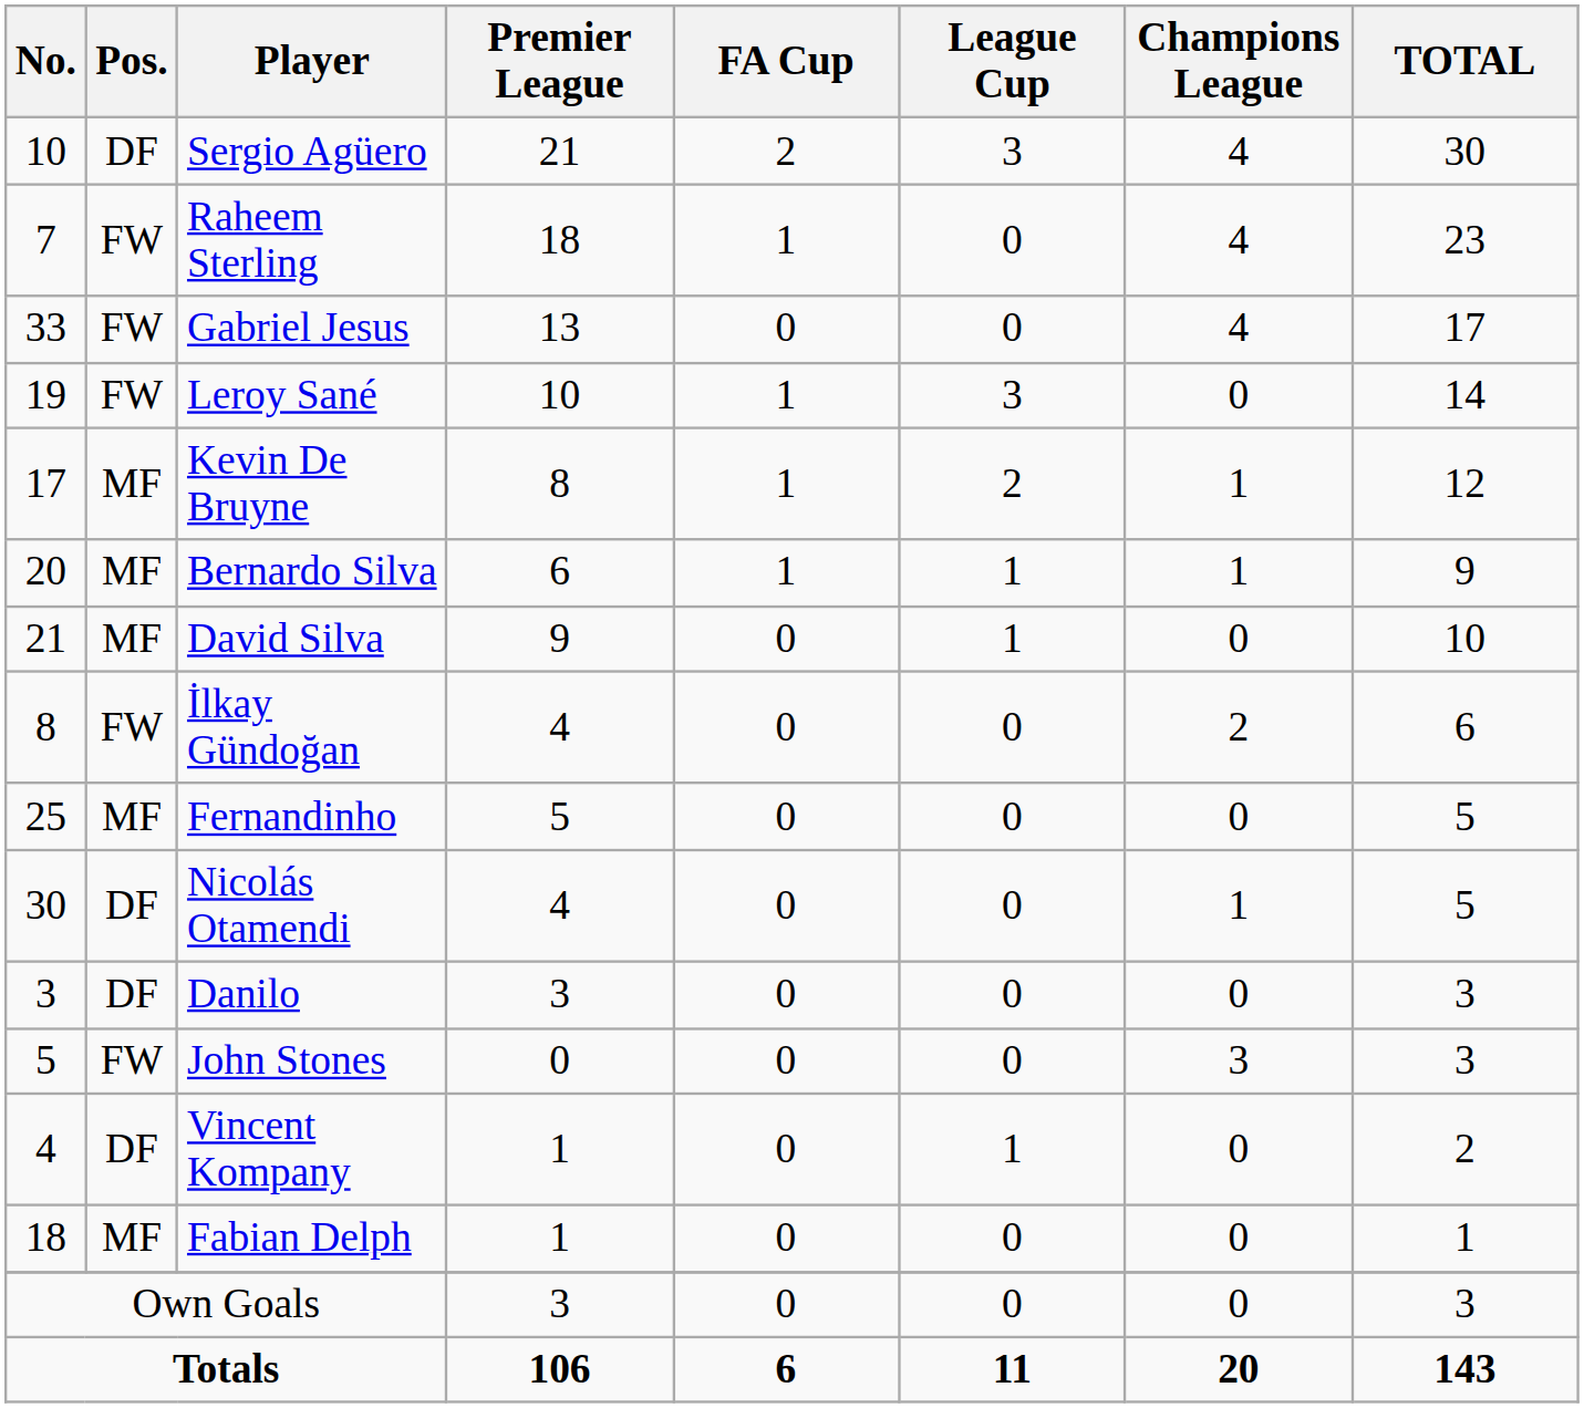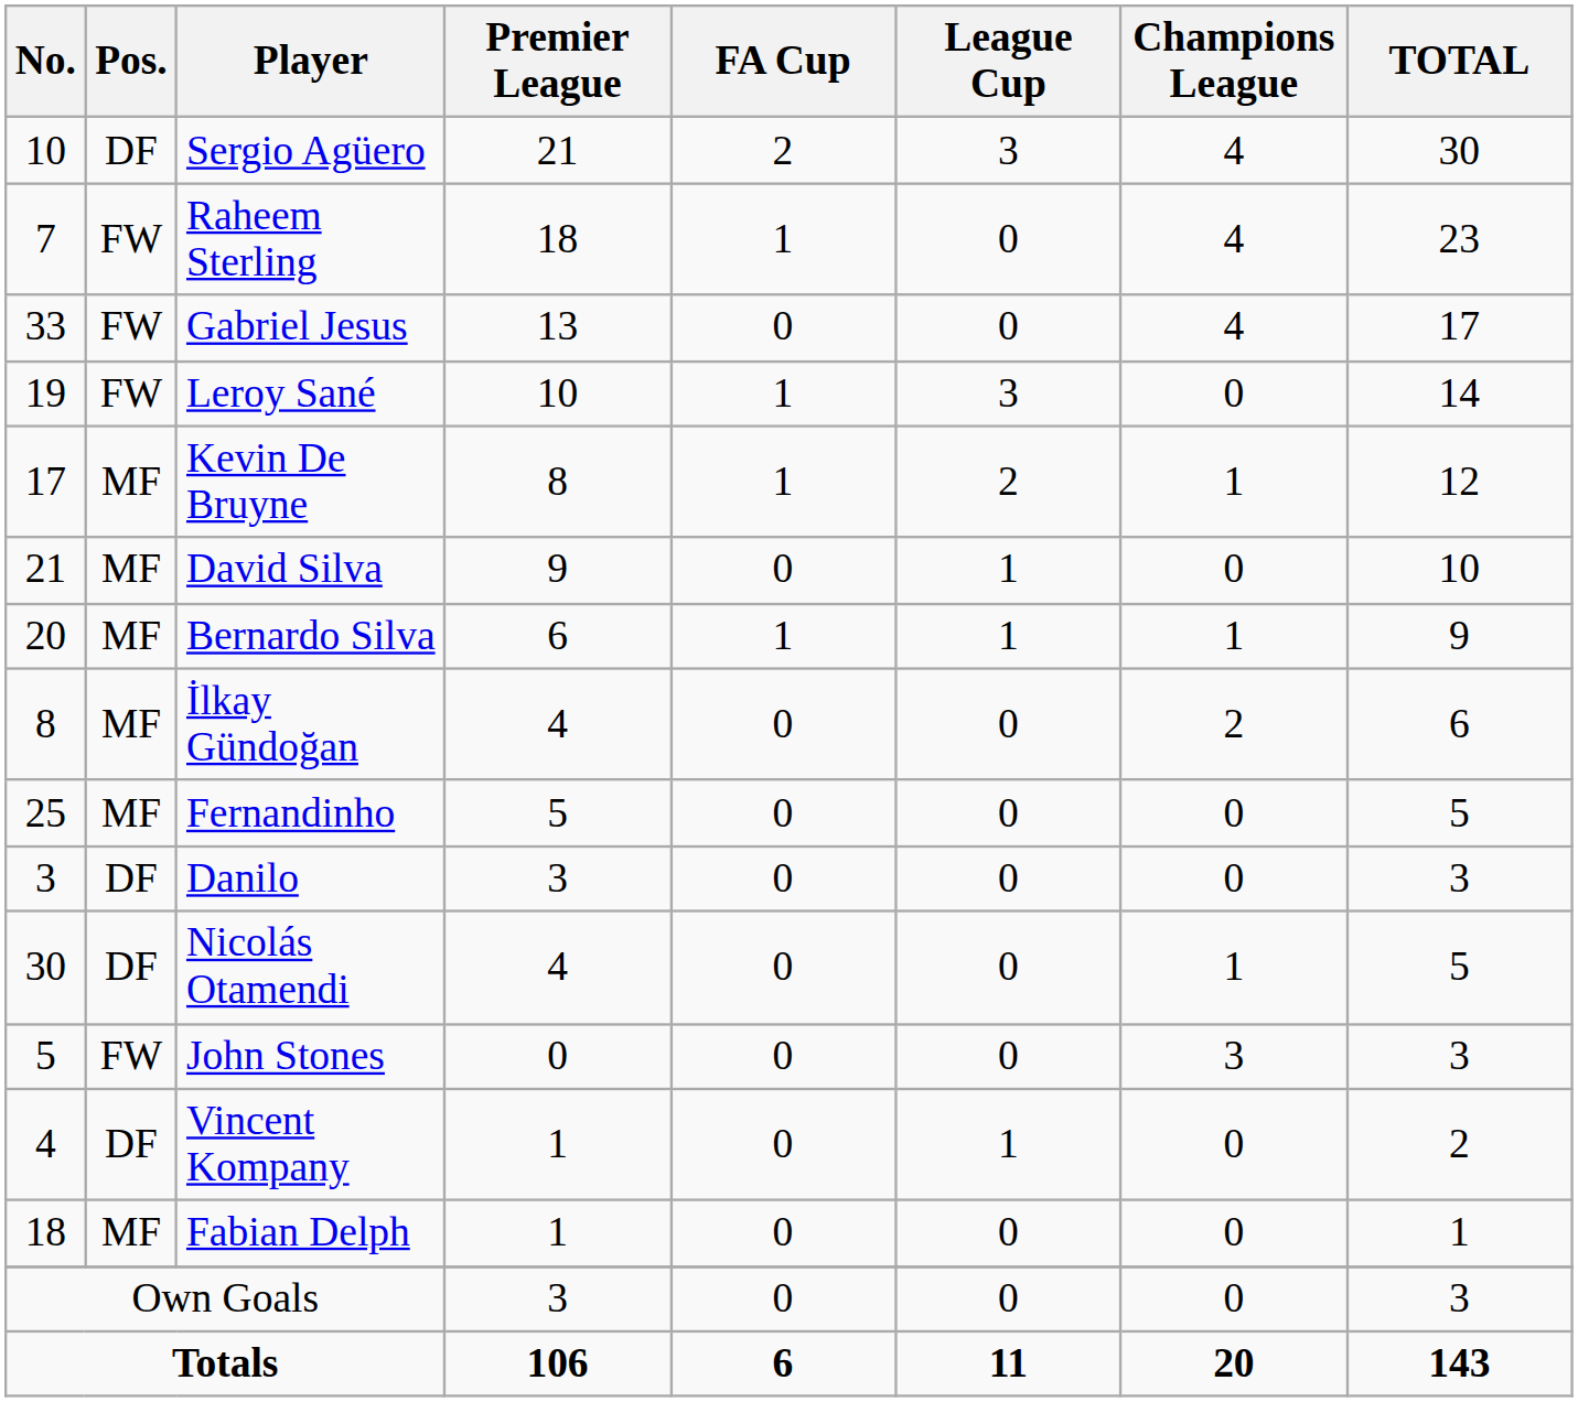 <table class="wikitable sortable alternance" style="text-align: center">
 <tr>
 <th>No.</th>
 <th>Pos.</th>
 <th>Player</th>
 <th width=80>Premier League</th>
 <th width=80>FA Cup</th>
 <th width=80>League Cup</th>
 <th width=80>Champions League</th>
 <th width=80>TOTAL</th>
 </tr>
 <tr>
 <td>10</td>
 <td>DF</td>
 <td align="left"> <a href='#'>Sergio Agüero</a></td>
 <td>21</td>
 <td>2</td>
 <td>3</td>
 <td>4</td>
 <td>30</td>
 </tr>
 <tr>
 <td>7</td>
 <td>FW</td>
 <td align="left"> <a href='#'>Raheem Sterling</a></td>
 <td>18</td>
 <td>1</td>
 <td>0</td>
 <td>4</td>
 <td>23</td>
 </tr>
 <tr>
 <td>33</td>
 <td>FW</td>
 <td align="left"> <a href='#'>Gabriel Jesus</a></td>
 <td>13</td>
 <td>0</td>
 <td>0</td>
 <td>4</td>
 <td>17</td>
 </tr>
 <tr>
 <td>19</td>
 <td>FW</td>
 <td align="left"> <a href='#'>Leroy Sané</a></td>
 <td>10</td>
 <td>1</td>
 <td>3</td>
 <td>0</td>
 <td>14</td>
 </tr>
 <tr>
 <td>17</td>
 <td>MF</td>
 <td align="left"> <a href='#'>Kevin De Bruyne</a></td>
 <td>8</td>
 <td>1</td>
 <td>2</td>
 <td>1</td>
 <td>12</td>
 </tr>
 <tr>
+<td>21</td>
+<td>MF</td>
+<td align="left"> <a href='#'>David Silva</a></td>
+<td>9</td>
+<td>0</td>
+<td>1</td>
+<td>0</td>
+<td>10</td>
+</tr>
+<tr>
 <td>20</td>
 <td>MF</td>
 <td align="left"> <a href='#'>Bernardo Silva</a></td>
 <td>6</td>
 <td>1</td>
 <td>1</td>
 <td>1</td>
 <td>9</td>
 </tr>
 <tr>
-<td>21</td>
+<td>8</td>
 <td>MF</td>
-<td align="left"> <a href='#'>David Silva</a></td>
-<td>9</td>
-<td>0</td>
-<td>1</td>
-<td>0</td>
-<td>10</td>
-</tr>
-<tr>
-<td>8</td>
-<td>FW</td>
 <td align="left"> <a href='#'>İlkay Gündoğan</a></td>
 <td>4</td>
 <td>0</td>
 <td>0</td>
 <td>2</td>
 <td>6</td>
 </tr>
 <tr>
 <td>25</td>
 <td>MF</td>
 <td align="left"> <a href='#'>Fernandinho</a></td>
 <td>5</td>
 <td>0</td>
 <td>0</td>
 <td>0</td>
 <td>5</td>
 </tr>
 <tr>
+<td>3</td>
+<td>DF</td>
+<td align="left"> <a href='#'>Danilo</a></td>
+<td>3</td>
+<td>0</td>
+<td>0</td>
+<td>0</td>
+<td>3</td>
+</tr>
+<tr>
 <td>30</td>
 <td>DF</td>
 <td align="left"> <a href='#'>Nicolás Otamendi</a></td>
 <td>4</td>
 <td>0</td>
 <td>0</td>
 <td>1</td>
 <td>5</td>
-</tr>
-<tr>
-<td>3</td>
-<td>DF</td>
-<td align="left"> <a href='#'>Danilo</a></td>
-<td>3</td>
-<td>0</td>
-<td>0</td>
-<td>0</td>
-<td>3</td>
 </tr>
 <tr>
 <td>5</td>
 <td>FW</td>
 <td align="left"> <a href='#'>John Stones</a></td>
 <td>0</td>
 <td>0</td>
 <td>0</td>
 <td>3</td>
 <td>3</td>
 </tr>
 <tr>
 <td>4</td>
 <td>DF</td>
 <td align="left"> <a href='#'>Vincent Kompany</a></td>
 <td>1</td>
 <td>0</td>
 <td>1</td>
 <td>0</td>
 <td>2</td>
 </tr>
 <tr>
 <td>18</td>
 <td>MF</td>
 <td align="left"> <a href='#'>Fabian Delph</a></td>
 <td>1</td>
 <td>0</td>
 <td>0</td>
 <td>0</td>
 <td>1</td>
 </tr>
 <tr>
 </tr>
 <tr class="sortbottom">
 <td colspan="3">Own Goals</td>
 <td>3</td>
 <td>0</td>
 <td>0</td>
 <td>0</td>
 <td>3</td>
 </tr>
 <tr class="sortbottom">
 <td colspan="3"><strong>Totals</strong></td>
 <td><strong>106</strong></td>
 <td><strong>6</strong></td>
 <td><strong>11</strong></td>
 <td><strong>20</strong></td>
 <td><strong>143</strong></td>
 </tr>
 </table>
